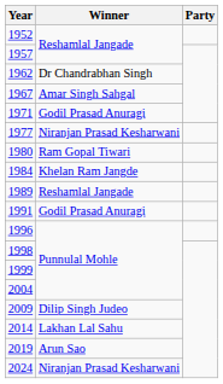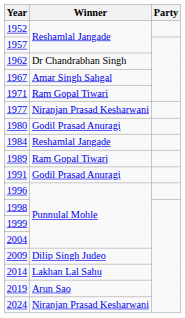 <table class="wikitable">
 <tr>
 <th>Year</th>
 <th>Winner</th>
 <th colspan=2>Party</th>
 </tr>
 <tr>
 <td><a href='#'>1952</a></td>
 <td rowspan="2"><a href='#'>Reshamlal Jangade</a></td>
 <td></td>
 </tr>
 <tr>
 <td><a href='#'>1957</a></td>
 </tr>
 <tr>
 <td><a href='#'>1962</a></td>
 <td>Dr Chandrabhan Singh</td>
 </tr>
 <tr>
 <td><a href='#'>1967</a></td>
 <td><a href='#'>Amar Singh Sahgal</a></td>
 </tr>
 <tr>
 <td><a href='#'>1971</a></td>
-<td><a href='#'>Godil Prasad Anuragi</a></td>
+<td><a href='#'>Ram Gopal Tiwari</a></td>
 </tr>
 <tr>
 <td><a href='#'>1977</a></td>
 <td><a href='#'>Niranjan Prasad Kesharwani</a></td>
 <td></td>
 </tr>
 <tr>
 <td><a href='#'>1980</a></td>
-<td><a href='#'>Ram Gopal Tiwari</a></td>
+<td><a href='#'>Godil Prasad Anuragi</a></td>
 <td></td>
 </tr>
 <tr>
 <td><a href='#'>1984</a></td>
-<td><a href='#'>Khelan Ram Jangde</a></td>
+<td><a href='#'>Reshamlal Jangade</a></td>
 <td></td>
 </tr>
 <tr>
 <td><a href='#'>1989</a></td>
-<td><a href='#'>Reshamlal Jangade</a></td>
+<td><a href='#'>Ram Gopal Tiwari</a></td>
 <td></td>
 </tr>
 <tr>
 <td><a href='#'>1991</a></td>
 <td><a href='#'>Godil Prasad Anuragi</a></td>
 <td></td>
 </tr>
 <tr>
 <td><a href='#'>1996</a></td>
 <td rowspan="4"><a href='#'>Punnulal Mohle</a></td>
 <td></td>
 </tr>
 <tr>
 <td><a href='#'>1998</a></td>
 </tr>
 <tr>
 <td><a href='#'>1999</a></td>
 </tr>
 <tr>
 <td><a href='#'>2004</a></td>
 </tr>
 <tr>
 <td><a href='#'>2009</a></td>
 <td><a href='#'>Dilip Singh Judeo</a></td>
 </tr>
 <tr>
 <td><a href='#'>2014</a></td>
 <td><a href='#'>Lakhan Lal Sahu</a></td>
 </tr>
 <tr>
 <td><a href='#'>2019</a></td>
 <td><a href='#'>Arun Sao</a></td>
 </tr>
 <tr>
 <td><a href='#'>2024</a></td>
 <td><a href='#'>Niranjan Prasad Kesharwani</a></td>
 </tr>
 </table>
